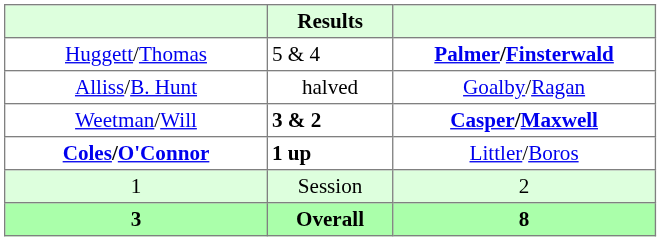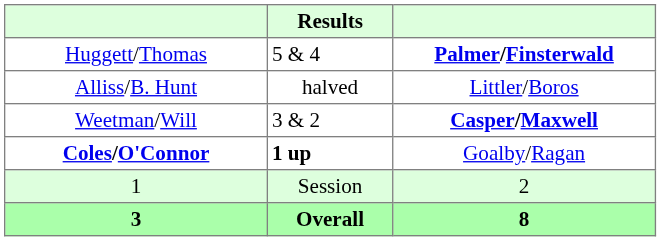 <table border="1" cellpadding="3" style="border-collapse:collapse; text-align:center;">
 <tr style="background:#dfd;">
 <th style="width:12em;"></th>
 <th style="width:5.5em;">Results</th>
 <th style="width:12em;"></th>
 </tr>
 <tr>
 <td><a href='#'>Huggett</a>/<a href='#'>Thomas</a></td>
 <td align=left> 5 & 4</td>
 <td><strong><a href='#'>Palmer</a>/<a href='#'>Finsterwald</a></strong></td>
 </tr>
 <tr>
 <td><a href='#'>Alliss</a>/<a href='#'>B. Hunt</a></td>
 <td>halved</td>
-<td><a href='#'>Goalby</a>/<a href='#'>Ragan</a></td>
+<td><a href='#'>Littler</a>/<a href='#'>Boros</a></td>
 </tr>
 <tr>
 <td><a href='#'>Weetman</a>/<a href='#'>Will</a></td>
-<td align=left><strong> 3 & 2</strong></td>
+<td align=left> 3 & 2</td>
 <td><strong><a href='#'>Casper</a>/<a href='#'>Maxwell</a></strong></td>
 </tr>
 <tr>
 <td><strong><a href='#'>Coles</a>/<a href='#'>O'Connor</a></strong></td>
 <td align=left><strong> 1 up</strong></td>
-<td><a href='#'>Littler</a>/<a href='#'>Boros</a></td>
+<td><a href='#'>Goalby</a>/<a href='#'>Ragan</a></td>
 </tr>
 <tr style="background:#dfd;">
 <td>1</td>
 <td>Session</td>
 <td>2</td>
 </tr>
 <tr style="background:#afa;">
 <th>3</th>
 <th>Overall</th>
 <th>8</th>
 </tr>
 </table>
